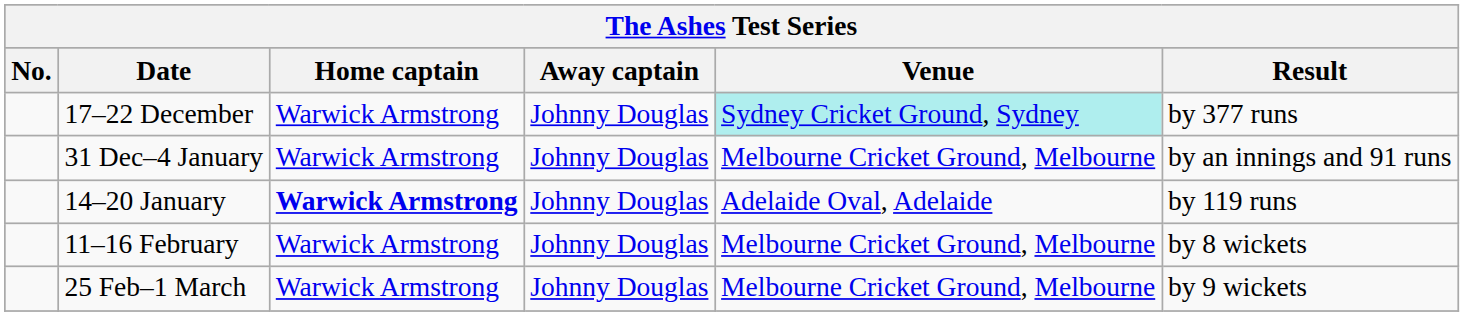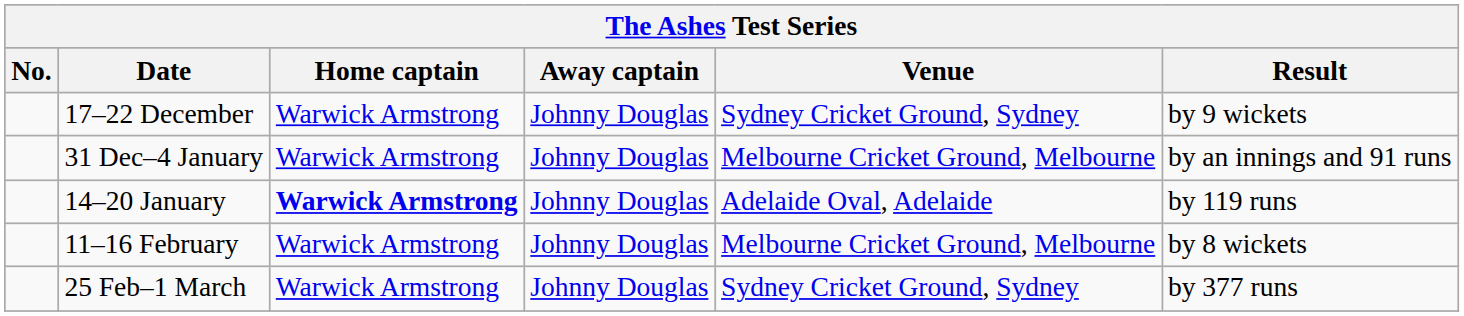 <table class="wikitable">
 <tr>
 <th colspan="9"><a href='#'>The Ashes</a> Test Series</th>
 </tr>
 <tr>
 <th>No.</th>
 <th>Date</th>
 <th>Home captain</th>
 <th>Away captain</th>
 <th>Venue</th>
 <th>Result</th>
 </tr>
 <tr>
 <td></td>
 <td>17–22 December</td>
 <td><a href='#'>Warwick Armstrong</a></td>
 <td><a href='#'>Johnny Douglas</a></td>
-<td style="background: paleturquoise;"><a href='#'>Sydney Cricket Ground</a>, <a href='#'>Sydney</a></td>
-<td> by 377 runs</td>
+<td><a href='#'>Sydney Cricket Ground</a>, <a href='#'>Sydney</a></td>
+<td> by 9 wickets</td>
 </tr>
 <tr>
 <td></td>
 <td>31 Dec–4 January</td>
 <td><a href='#'>Warwick Armstrong</a></td>
 <td><a href='#'>Johnny Douglas</a></td>
 <td><a href='#'>Melbourne Cricket Ground</a>, <a href='#'>Melbourne</a></td>
 <td> by an innings and 91 runs</td>
 </tr>
 <tr>
 <td></td>
 <td>14–20 January</td>
 <td><strong><a href='#'>Warwick Armstrong</a></strong></td>
 <td><a href='#'>Johnny Douglas</a></td>
 <td><a href='#'>Adelaide Oval</a>, <a href='#'>Adelaide</a></td>
 <td> by 119 runs</td>
 </tr>
 <tr>
 <td></td>
 <td>11–16 February</td>
 <td><a href='#'>Warwick Armstrong</a></td>
 <td><a href='#'>Johnny Douglas</a></td>
 <td><a href='#'>Melbourne Cricket Ground</a>, <a href='#'>Melbourne</a></td>
 <td> by 8 wickets</td>
 </tr>
 <tr>
 <td></td>
 <td>25 Feb–1 March</td>
 <td><a href='#'>Warwick Armstrong</a></td>
 <td><a href='#'>Johnny Douglas</a></td>
-<td><a href='#'>Melbourne Cricket Ground</a>, <a href='#'>Melbourne</a></td>
-<td> by 9 wickets</td>
+<td><a href='#'>Sydney Cricket Ground</a>, <a href='#'>Sydney</a></td>
+<td> by 377 runs</td>
 </tr>
 </table>
